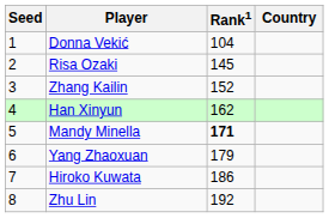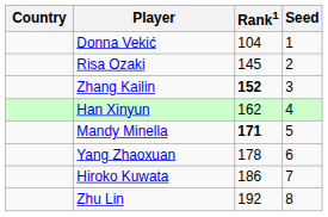 <table class="sortable wikitable">
 <tr>
-<th>Seed</th>
+<th width="70">Country</th>
 <th width="175">Player</th>
 <th>Rank<sup>1</sup></th>
-<th width="70">Country</th>
+<th>Seed</th>
 </tr>
 <tr>
-<td>1</td>
+<td></td>
 <td><a href='#'>Donna Vekić</a></td>
 <td>104</td>
-<td></td>
+<td>1</td>
 </tr>
 <tr>
-<td>2</td>
+<td></td>
 <td><a href='#'>Risa Ozaki</a></td>
 <td>145</td>
-<td></td>
+<td>2</td>
 </tr>
 <tr>
+<td></td>
+<td><a href='#'>Zhang Kailin</a></td>
+<td><strong>152</strong></td>
 <td>3</td>
-<td><a href='#'>Zhang Kailin</a></td>
-<td>152</td>
-<td></td>
 </tr>
 <tr style="background:#cfc;">
-<td>4</td>
+<td></td>
 <td><a href='#'>Han Xinyun</a></td>
 <td>162</td>
-<td></td>
+<td>4</td>
 </tr>
 <tr>
-<td>5</td>
+<td></td>
 <td><a href='#'>Mandy Minella</a></td>
 <td><strong>171</strong></td>
-<td></td>
+<td>5</td>
 </tr>
 <tr>
+<td></td>
+<td><a href='#'>Yang Zhaoxuan</a></td>
+<td>178</td>
 <td>6</td>
-<td><a href='#'>Yang Zhaoxuan</a></td>
-<td>179</td>
-<td></td>
 </tr>
 <tr>
-<td>7</td>
+<td></td>
 <td><a href='#'>Hiroko Kuwata</a></td>
 <td>186</td>
-<td></td>
+<td>7</td>
 </tr>
 <tr>
-<td>8</td>
+<td></td>
 <td><a href='#'>Zhu Lin</a></td>
 <td>192</td>
-<td></td>
+<td>8</td>
 </tr>
 </table>
